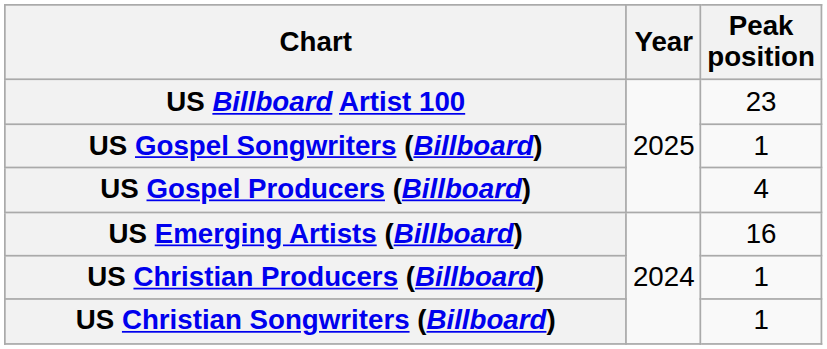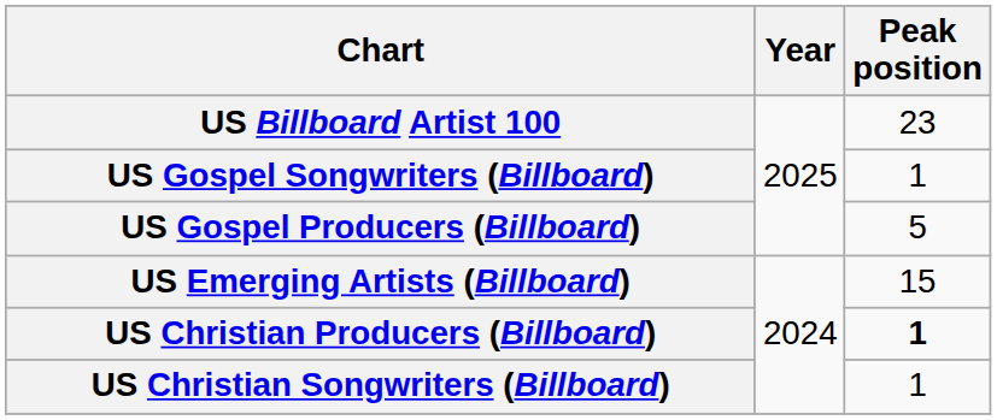 <table class="wikitable sortable plainrowheaders" style="text-align:center">
 <tr>
 <th style="width:22em;">Chart</th>
 <th>Year</th>
 <th scope="col">Peak<br>position</th>
 </tr>
 <tr>
 <th scope="row">US <em><a href='#'>Billboard</a></em> <a href='#'>Artist 100</a></th>
 <td rowspan="3">2025</td>
 <td>23</td>
 </tr>
 <tr>
 <th scope="row">US <a href='#'>Gospel Songwriters</a> (<em><a href='#'>Billboard</a></em>)</th>
 <td>1</td>
 </tr>
 <tr>
 <th scope="row">US <a href='#'>Gospel Producers</a> (<em><a href='#'>Billboard</a></em>)</th>
-<td>4</td>
+<td>5</td>
 </tr>
 <tr>
 <th scope="row">US <a href='#'>Emerging Artists</a> (<em><a href='#'>Billboard</a></em>)</th>
 <td rowspan="3">2024</td>
-<td>16</td>
+<td>15</td>
 </tr>
 <tr>
 <th scope="row">US <a href='#'>Christian Producers</a> (<em><a href='#'>Billboard</a></em>)</th>
-<td>1</td>
+<td><strong>1</strong></td>
 </tr>
 <tr>
 <th scope="row">US <a href='#'>Christian Songwriters</a> (<em><a href='#'>Billboard</a></em>)</th>
 <td>1</td>
 </tr>
 </table>
